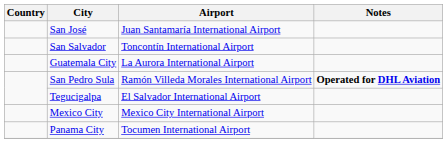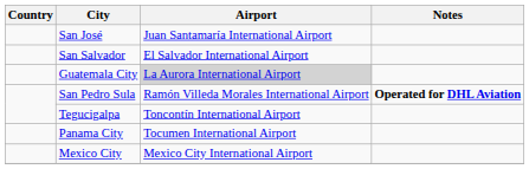 <table class="sortable wikitable toccolours">
 <tr>
 <th>Country</th>
 <th>City</th>
 <th>Airport</th>
 <th>Notes</th>
 </tr>
 <tr>
 <td></td>
 <td><a href='#'>San José</a></td>
 <td><a href='#'>Juan Santamaría International Airport</a></td>
 <td align=center></td>
 </tr>
 <tr>
 <td></td>
 <td><a href='#'>San Salvador</a></td>
-<td><a href='#'>Toncontín International Airport</a></td>
+<td><a href='#'>El Salvador International Airport</a></td>
 <td align=center></td>
 </tr>
 <tr>
 <td></td>
 <td><a href='#'>Guatemala City</a></td>
-<td><a href='#'>La Aurora International Airport</a></td>
+<td style="background: lightgrey;"><a href='#'>La Aurora International Airport</a></td>
 <td></td>
 </tr>
 <tr>
 <td rowspan=2></td>
 <td><a href='#'>San Pedro Sula</a></td>
 <td><a href='#'>Ramón Villeda Morales International Airport</a></td>
 <td align=center><strong>Operated for <a href='#'>DHL Aviation</a></strong></td>
 </tr>
 <tr>
 <td><a href='#'>Tegucigalpa</a></td>
-<td><a href='#'>El Salvador International Airport</a></td>
+<td><a href='#'>Toncontín International Airport</a></td>
+<td align=center></td>
+</tr>
+<tr>
+<td></td>
+<td><a href='#'>Panama City</a></td>
+<td><a href='#'>Tocumen International Airport</a></td>
 <td align=center></td>
 </tr>
 <tr>
 <td></td>
 <td><a href='#'>Mexico City</a></td>
 <td><a href='#'>Mexico City International Airport</a></td>
 <td></td>
 </tr>
 <tr>
-<td></td>
-<td><a href='#'>Panama City</a></td>
-<td><a href='#'>Tocumen International Airport</a></td>
-<td align=center></td>
-</tr>
-<tr>
 </tr>
 </table>
